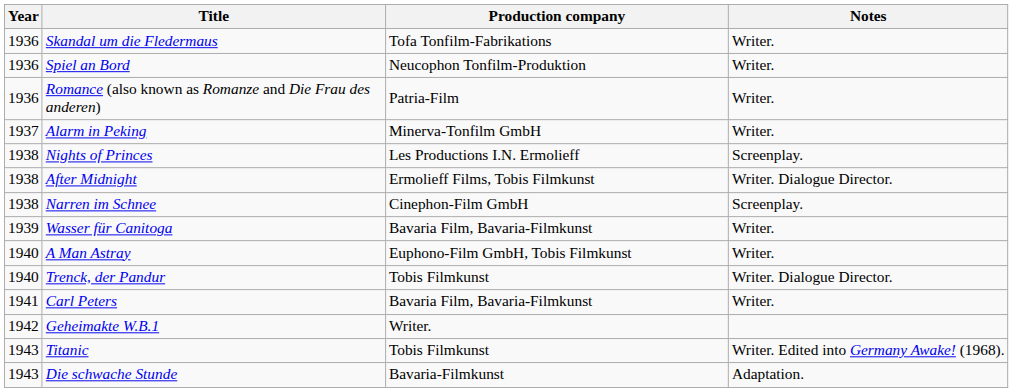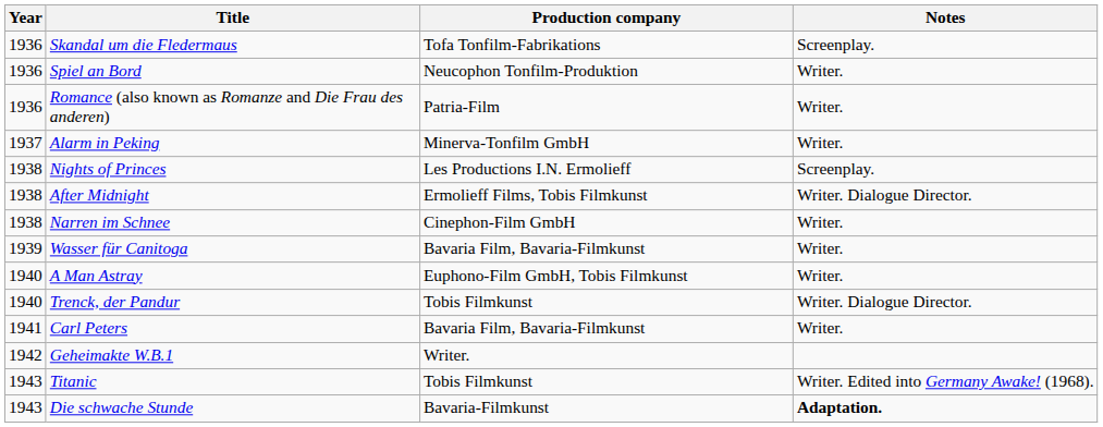 <table class="wikitable">
 <tr>
 <th width="5">Year</th>
 <th width="350">Title</th>
 <th width="350">Production company</th>
 <th>Notes</th>
 </tr>
 <tr>
 <td>1936</td>
 <td><em><a href='#'>Skandal um die Fledermaus</a></em></td>
 <td>Tofa Tonfilm-Fabrikations</td>
-<td>Writer.</td>
+<td>Screenplay.</td>
 </tr>
 <tr>
 <td>1936</td>
 <td><em><a href='#'>Spiel an Bord</a></em></td>
 <td>Neucophon Tonfilm-Produktion</td>
 <td>Writer.</td>
 </tr>
 <tr>
 <td>1936</td>
 <td><em><a href='#'>Romance</a></em> (also known as <em>Romanze</em> and <em>Die Frau des anderen</em>)</td>
 <td>Patria-Film</td>
 <td>Writer.</td>
 </tr>
 <tr>
 <td>1937</td>
 <td><em><a href='#'>Alarm in Peking</a></em></td>
 <td>Minerva-Tonfilm GmbH</td>
 <td>Writer.</td>
 </tr>
 <tr>
 <td>1938</td>
 <td><em><a href='#'>Nights of Princes</a></em></td>
 <td>Les Productions I.N. Ermolieff</td>
 <td>Screenplay.</td>
 </tr>
 <tr>
 <td>1938</td>
 <td><em><a href='#'>After Midnight</a></em></td>
 <td>Ermolieff Films, Tobis Filmkunst</td>
 <td>Writer. Dialogue Director.</td>
 </tr>
 <tr>
 <td>1938</td>
 <td><em><a href='#'>Narren im Schnee</a></em></td>
 <td>Cinephon-Film GmbH</td>
-<td>Screenplay.</td>
+<td>Writer.</td>
 </tr>
 <tr>
 <td>1939</td>
 <td><em><a href='#'>Wasser für Canitoga</a></em></td>
 <td>Bavaria Film, Bavaria-Filmkunst</td>
 <td>Writer.</td>
 </tr>
 <tr>
 <td>1940</td>
 <td><em><a href='#'>A Man Astray</a></em></td>
 <td>Euphono-Film GmbH, Tobis Filmkunst</td>
 <td>Writer.</td>
 </tr>
 <tr>
 <td>1940</td>
 <td><em><a href='#'>Trenck, der Pandur</a></em></td>
 <td>Tobis Filmkunst</td>
 <td>Writer. Dialogue Director.</td>
 </tr>
 <tr>
 <td>1941</td>
 <td><em><a href='#'>Carl Peters</a></em></td>
 <td>Bavaria Film, Bavaria-Filmkunst</td>
 <td>Writer.</td>
 </tr>
 <tr>
 <td>1942</td>
 <td><em><a href='#'>Geheimakte W.B.1</a></em></td>
 <td>Writer.</td>
 </tr>
 <tr>
 <td>1943</td>
 <td><em><a href='#'>Titanic</a></em></td>
 <td>Tobis Filmkunst</td>
 <td>Writer. Edited into  <em><a href='#'>Germany Awake!</a></em> (1968).</td>
 </tr>
 <tr>
 <td>1943</td>
 <td><em><a href='#'>Die schwache Stunde</a></em></td>
 <td>Bavaria-Filmkunst</td>
-<td>Adaptation.</td>
+<td><strong>Adaptation.</strong></td>
 </tr>
 </table>
